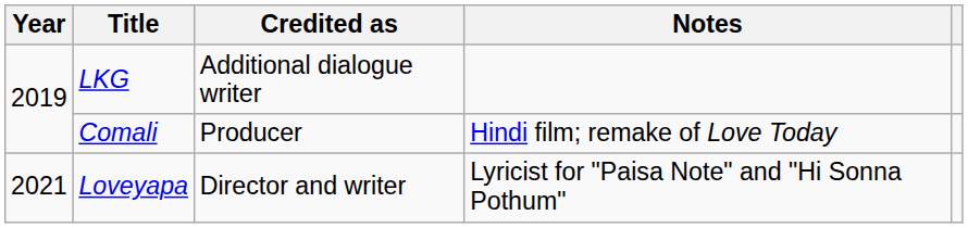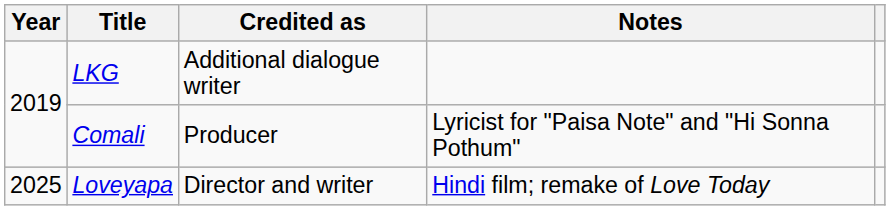 <table class="wikitable sortable">
 <tr>
 <th scope="col">Year</th>
 <th scope="col">Title</th>
 <th scope="col">Credited as</th>
 <th>Notes</th>
 <th scope="col" class="unsortable"></th>
 </tr>
 <tr>
 <td rowspan="2">2019</td>
 <td><em><a href='#'>LKG</a></em></td>
 <td>Additional dialogue writer</td>
 <td></td>
 <td></td>
 </tr>
 <tr>
 <td><em><a href='#'>Comali</a></em></td>
 <td>Producer</td>
+<td>Lyricist for "Paisa Note" and "Hi Sonna Pothum"</td>
+<td></td>
+</tr>
+<tr>
+<td>2025</td>
+<td><em><a href='#'>Loveyapa</a></em></td>
+<td>Director and writer</td>
 <td><a href='#'>Hindi</a> film; remake of <em>Love Today</em></td>
 <td></td>
 </tr>
-<tr>
-<td>2021</td>
-<td><em><a href='#'>Loveyapa</a></em></td>
-<td>Director and writer</td>
-<td>Lyricist for "Paisa Note" and "Hi Sonna Pothum"</td>
-<td></td>
-</tr>
 </table>
